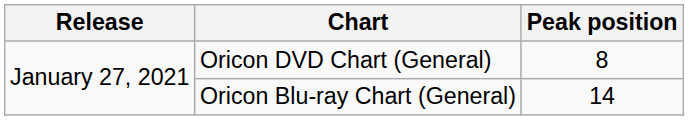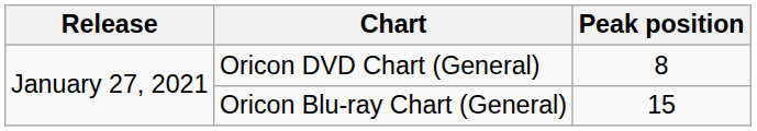 <table class="wikitable">
 <tr>
 <th>Release</th>
 <th>Chart</th>
 <th>Peak position</th>
 </tr>
 <tr>
 <td rowspan="2">January 27, 2021</td>
 <td>Oricon DVD Chart (General)</td>
 <td style="text-align:center;">8</td>
 </tr>
 <tr>
 <td>Oricon Blu-ray Chart (General)</td>
-<td style="text-align:center;">14</td>
+<td style="text-align:center;">15</td>
 </tr>
 </table>
